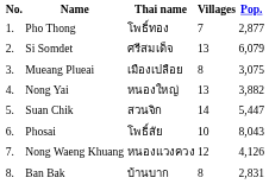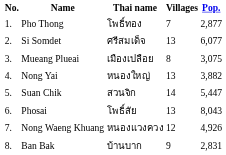 <table>
 <tr>
 <th>No.</th>
 <th>Name</th>
 <th>Thai name</th>
 <th>Villages</th>
 <th><a href='#'>Pop.</a></th>
 </tr>
 <tr>
 <td>1.</td>
 <td>Pho Thong</td>
 <td>โพธิ์ทอง</td>
 <td>7</td>
 <td>2,877</td>
 <td></td>
 </tr>
 <tr>
 <td>2.</td>
 <td>Si Somdet</td>
 <td>ศรีสมเด็จ</td>
 <td>13</td>
-<td>6,079</td>
+<td>6,077</td>
 <td></td>
 </tr>
 <tr>
 <td>3.</td>
 <td>Mueang Plueai</td>
 <td>เมืองเปลือย</td>
 <td>8</td>
 <td>3,075</td>
 <td></td>
 </tr>
 <tr>
 <td>4.</td>
 <td>Nong Yai</td>
 <td>หนองใหญ่</td>
 <td>13</td>
 <td>3,882</td>
 <td></td>
 </tr>
 <tr>
 <td>5.</td>
 <td>Suan Chik</td>
 <td>สวนจิก</td>
 <td>14</td>
 <td>5,447</td>
 <td></td>
 </tr>
 <tr>
 <td>6.</td>
 <td>Phosai</td>
 <td>โพธิ์สัย</td>
-<td>10</td>
+<td>13</td>
 <td>8,043</td>
 <td></td>
 </tr>
 <tr>
 <td>7.</td>
 <td>Nong Waeng Khuang</td>
 <td>หนองแวงควง</td>
 <td>12</td>
-<td>4,126</td>
+<td>4,926</td>
 <td></td>
 </tr>
 <tr>
 <td>8.</td>
 <td>Ban Bak</td>
 <td>บ้านบาก</td>
-<td>8</td>
+<td>9</td>
 <td>2,831</td>
 <td></td>
 </tr>
 </table>
